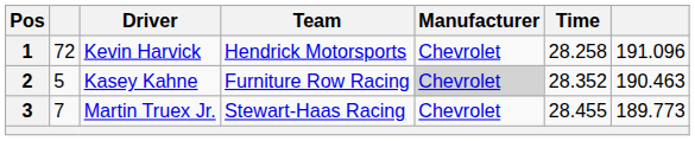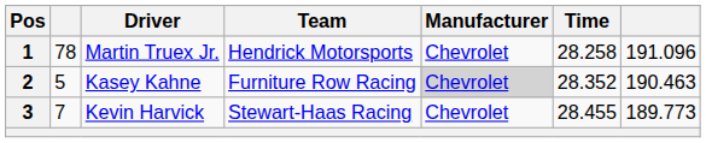 <table class="wikitable" style="font-size:95%">
 <tr>
 <th>Pos</th>
 <th></th>
 <th>Driver</th>
 <th>Team</th>
 <th>Manufacturer</th>
 <th>Time</th>
 <th></th>
 </tr>
 <tr>
 <th>1</th>
-<td>72</td>
-<td><a href='#'>Kevin Harvick</a></td>
+<td>78</td>
+<td><a href='#'>Martin Truex Jr.</a></td>
 <td><a href='#'>Hendrick Motorsports</a></td>
 <td><a href='#'>Chevrolet</a></td>
 <td>28.258</td>
 <td>191.096</td>
 </tr>
 <tr>
 <th>2</th>
 <td>5</td>
 <td><a href='#'>Kasey Kahne</a></td>
 <td><a href='#'>Furniture Row Racing</a></td>
 <td style="background: lightgrey;"><a href='#'>Chevrolet</a></td>
 <td>28.352</td>
 <td>190.463</td>
 </tr>
 <tr>
 <th>3</th>
 <td>7</td>
-<td><a href='#'>Martin Truex Jr.</a></td>
+<td><a href='#'>Kevin Harvick</a></td>
 <td><a href='#'>Stewart-Haas Racing</a></td>
 <td><a href='#'>Chevrolet</a></td>
 <td>28.455</td>
 <td>189.773</td>
 </tr>
 <tr>
 <th colspan="7"></th>
 </tr>
 </table>
